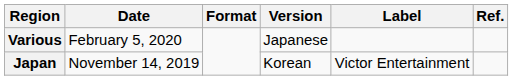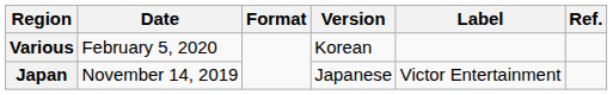 <table class="wikitable plainrowheaders">
 <tr>
 <th>Region</th>
 <th>Date</th>
 <th>Format</th>
 <th>Version</th>
 <th>Label</th>
 <th>Ref.</th>
 </tr>
 <tr>
 <th scope="row">Various</th>
 <td>February 5, 2020</td>
 <td rowspan="2"></td>
-<td>Japanese</td>
+<td>Korean</td>
 <td></td>
 <td><strong></strong></td>
 </tr>
 <tr>
 <th scope="row">Japan</th>
 <td>November 14, 2019</td>
-<td>Korean</td>
+<td>Japanese</td>
 <td>Victor Entertainment</td>
 <td></td>
 </tr>
 </table>
